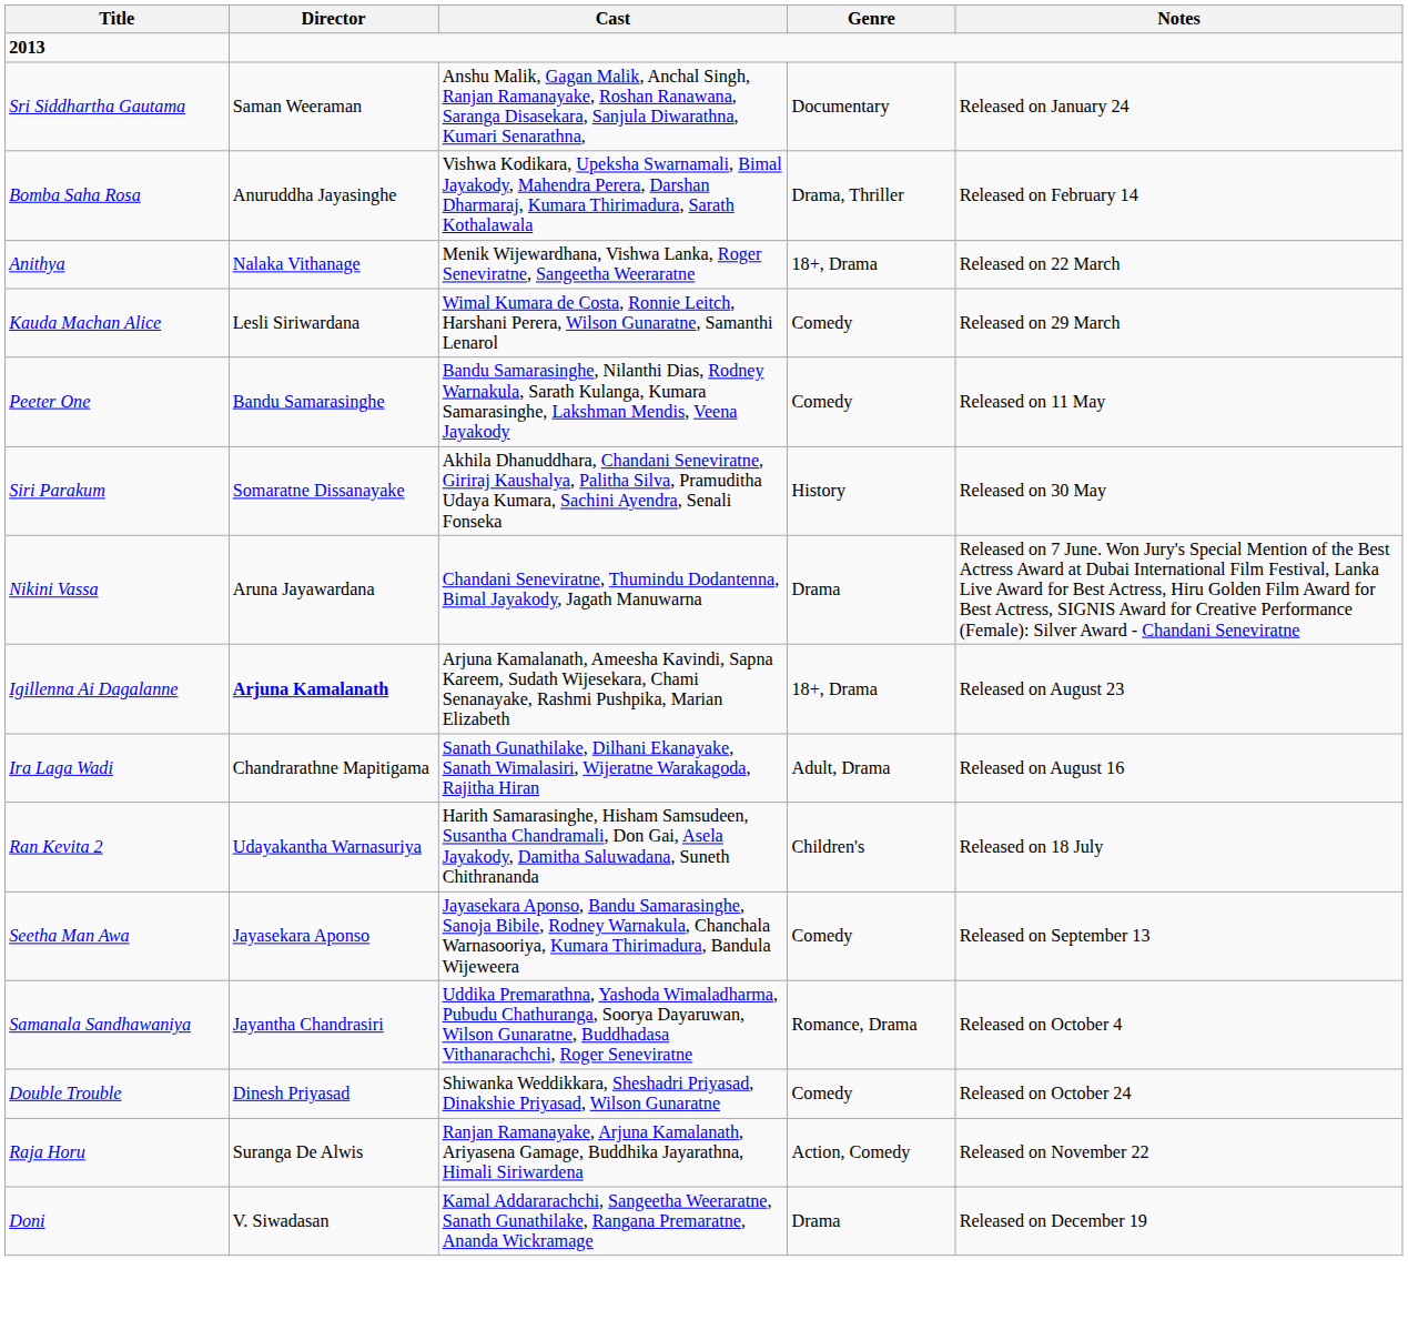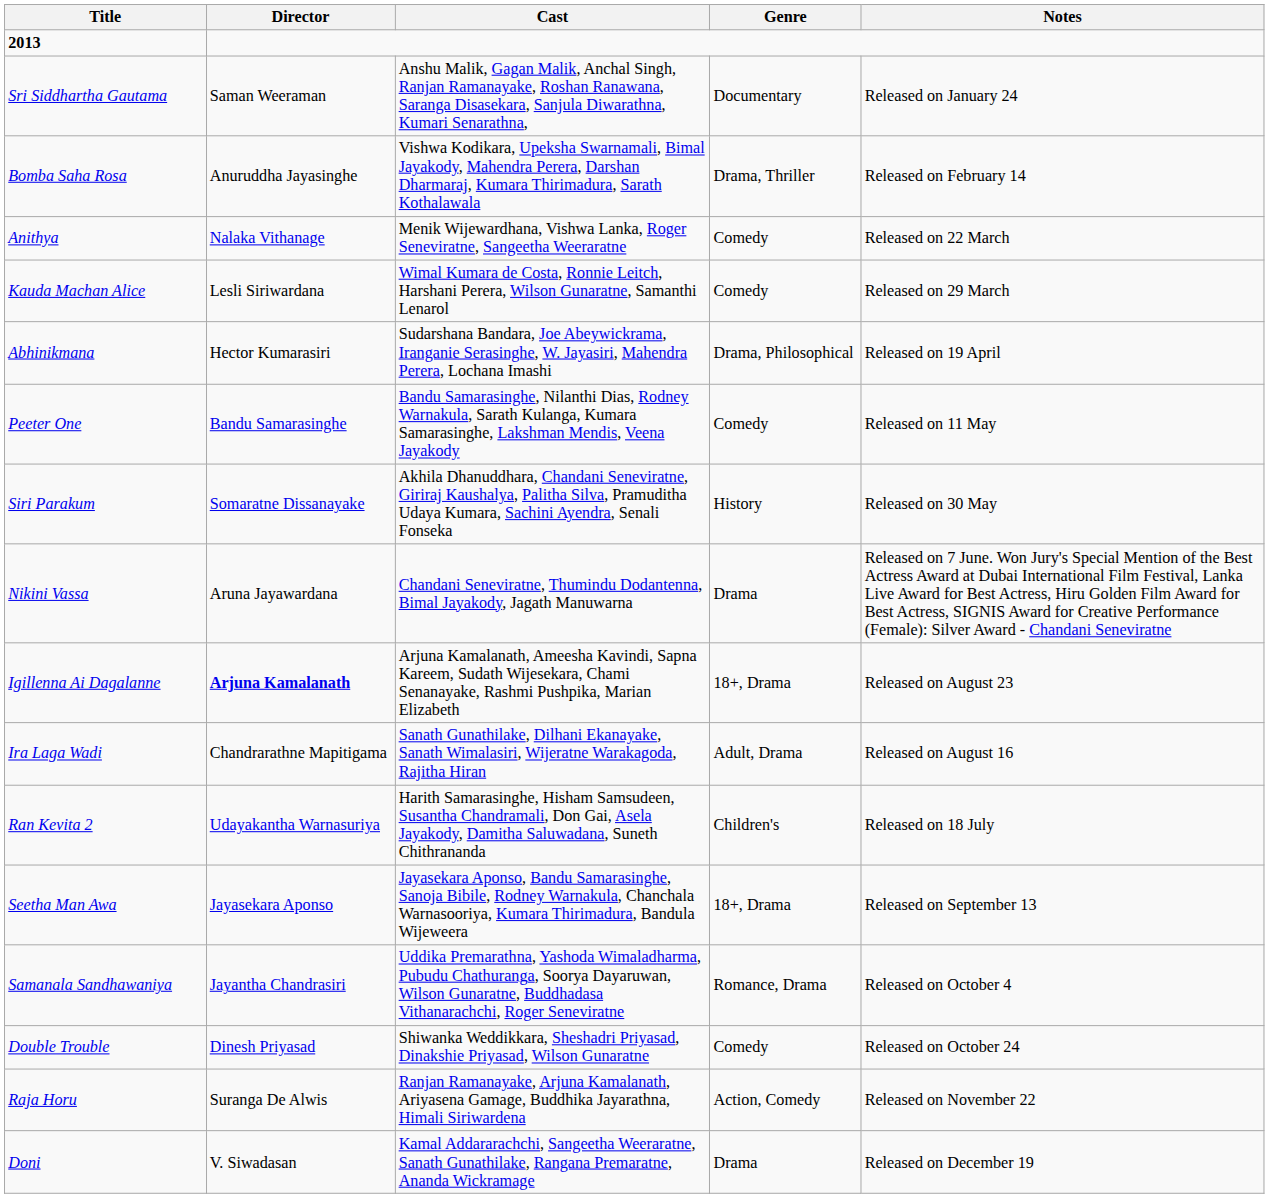 <table class="wikitable">
 <tr>
 <th width=16%>Title</th>
 <th width=15%>Director</th>
 <th width=25%>Cast</th>
 <th width=12%>Genre</th>
 <th width=32%>Notes</th>
 </tr>
 <tr>
 <td><strong>2013</strong></td>
 </tr>
 <tr>
 <td><em><a href='#'>Sri Siddhartha Gautama</a></em></td>
 <td>Saman Weeraman</td>
 <td>Anshu Malik, <a href='#'>Gagan Malik</a>, Anchal Singh, <a href='#'>Ranjan Ramanayake</a>, <a href='#'>Roshan Ranawana</a>, <a href='#'>Saranga Disasekara</a>, <a href='#'>Sanjula Diwarathna</a>, <a href='#'>Kumari Senarathna</a>,</td>
 <td>Documentary</td>
 <td>Released on January 24</td>
 </tr>
 <tr>
 <td><em><a href='#'>Bomba Saha Rosa</a></em></td>
 <td>Anuruddha Jayasinghe</td>
 <td>Vishwa Kodikara, <a href='#'>Upeksha Swarnamali</a>, <a href='#'>Bimal Jayakody</a>, <a href='#'>Mahendra Perera</a>, <a href='#'>Darshan Dharmaraj</a>, <a href='#'>Kumara Thirimadura</a>, <a href='#'>Sarath Kothalawala</a></td>
 <td>Drama, Thriller</td>
 <td>Released on February 14</td>
 </tr>
 <tr>
 <td><em><a href='#'>Anithya</a></em></td>
 <td><a href='#'>Nalaka Vithanage</a></td>
 <td>Menik Wijewardhana, Vishwa Lanka, <a href='#'>Roger Seneviratne</a>, <a href='#'>Sangeetha Weeraratne</a></td>
-<td>18+, Drama</td>
+<td>Comedy</td>
 <td>Released on 22 March</td>
 </tr>
 <tr>
 <td><em><a href='#'>Kauda Machan Alice</a></em></td>
 <td>Lesli Siriwardana</td>
 <td><a href='#'>Wimal Kumara de Costa</a>, <a href='#'>Ronnie Leitch</a>, Harshani Perera, <a href='#'>Wilson Gunaratne</a>, Samanthi Lenarol</td>
 <td>Comedy</td>
 <td>Released on 29 March</td>
+</tr>
+<tr>
+<td><em><a href='#'>Abhinikmana</a></em></td>
+<td>Hector Kumarasiri</td>
+<td>Sudarshana Bandara, <a href='#'>Joe Abeywickrama</a>, <a href='#'>Iranganie Serasinghe</a>, <a href='#'>W. Jayasiri</a>, <a href='#'>Mahendra Perera</a>, Lochana Imashi</td>
+<td>Drama, Philosophical</td>
+<td>Released on 19 April</td>
 </tr>
 <tr>
 <td><em><a href='#'>Peeter One</a></em></td>
 <td><a href='#'>Bandu Samarasinghe</a></td>
 <td><a href='#'>Bandu Samarasinghe</a>, Nilanthi Dias, <a href='#'>Rodney Warnakula</a>, Sarath Kulanga, Kumara Samarasinghe, <a href='#'>Lakshman Mendis</a>, <a href='#'>Veena Jayakody</a></td>
 <td>Comedy</td>
 <td>Released on 11 May</td>
 </tr>
 <tr>
 <td><em><a href='#'>Siri Parakum</a></em></td>
 <td><a href='#'>Somaratne Dissanayake</a></td>
 <td>Akhila Dhanuddhara, <a href='#'>Chandani Seneviratne</a>, <a href='#'>Giriraj Kaushalya</a>, <a href='#'>Palitha Silva</a>, Pramuditha Udaya Kumara, <a href='#'>Sachini Ayendra</a>, Senali Fonseka</td>
 <td>History</td>
 <td>Released on 30 May</td>
 </tr>
 <tr>
 <td><em><a href='#'>Nikini Vassa</a></em></td>
 <td>Aruna Jayawardana</td>
 <td><a href='#'>Chandani Seneviratne</a>, <a href='#'>Thumindu Dodantenna</a>, <a href='#'>Bimal Jayakody</a>, Jagath Manuwarna</td>
 <td>Drama</td>
 <td>Released on 7 June. Won Jury's Special Mention of the Best Actress Award at Dubai International Film Festival, Lanka Live Award for Best Actress, Hiru Golden Film Award for Best Actress, SIGNIS Award for Creative Performance (Female): Silver Award - <a href='#'>Chandani Seneviratne</a></td>
 </tr>
 <tr>
 <td><em><a href='#'>Igillenna Ai Dagalanne</a></em></td>
 <td><strong><a href='#'>Arjuna Kamalanath</a></strong></td>
 <td>Arjuna Kamalanath, Ameesha Kavindi, Sapna Kareem, Sudath Wijesekara, Chami Senanayake, Rashmi Pushpika, Marian Elizabeth</td>
 <td>18+, Drama</td>
 <td>Released on August 23</td>
 </tr>
 <tr>
 <td><em><a href='#'>Ira Laga Wadi</a></em></td>
 <td>Chandrarathne Mapitigama</td>
 <td><a href='#'>Sanath Gunathilake</a>, <a href='#'>Dilhani Ekanayake</a>, <a href='#'>Sanath Wimalasiri</a>, <a href='#'>Wijeratne Warakagoda</a>, <a href='#'>Rajitha Hiran</a></td>
 <td>Adult, Drama</td>
 <td>Released on August 16</td>
 </tr>
 <tr>
 <td><em><a href='#'>Ran Kevita 2</a></em></td>
 <td><a href='#'>Udayakantha Warnasuriya</a></td>
 <td>Harith Samarasinghe, Hisham Samsudeen, <a href='#'>Susantha Chandramali</a>, Don Gai, <a href='#'>Asela Jayakody</a>, <a href='#'>Damitha Saluwadana</a>, Suneth Chithrananda</td>
 <td>Children's</td>
 <td>Released on 18 July</td>
 </tr>
 <tr>
 <td><em><a href='#'>Seetha Man Awa</a></em></td>
 <td><a href='#'>Jayasekara Aponso</a></td>
 <td><a href='#'>Jayasekara Aponso</a>, <a href='#'>Bandu Samarasinghe</a>, <a href='#'>Sanoja Bibile</a>, <a href='#'>Rodney Warnakula</a>, Chanchala Warnasooriya, <a href='#'>Kumara Thirimadura</a>, Bandula Wijeweera</td>
-<td>Comedy</td>
+<td>18+, Drama</td>
 <td>Released on September 13</td>
 </tr>
 <tr>
 <td><em><a href='#'>Samanala Sandhawaniya</a></em></td>
 <td><a href='#'>Jayantha Chandrasiri</a></td>
 <td><a href='#'>Uddika Premarathna</a>, <a href='#'>Yashoda Wimaladharma</a>, <a href='#'>Pubudu Chathuranga</a>, Soorya Dayaruwan, <a href='#'>Wilson Gunaratne</a>, <a href='#'>Buddhadasa Vithanarachchi</a>, <a href='#'>Roger Seneviratne</a></td>
 <td>Romance, Drama</td>
 <td>Released on October 4</td>
 </tr>
 <tr>
 <td><em><a href='#'>Double Trouble</a></em></td>
 <td><a href='#'>Dinesh Priyasad</a></td>
 <td>Shiwanka Weddikkara, <a href='#'>Sheshadri Priyasad</a>, <a href='#'>Dinakshie Priyasad</a>, <a href='#'>Wilson Gunaratne</a></td>
 <td>Comedy</td>
 <td>Released on October 24</td>
 </tr>
 <tr>
 <td><em><a href='#'>Raja Horu</a></em></td>
 <td>Suranga De Alwis</td>
 <td><a href='#'>Ranjan Ramanayake</a>, <a href='#'>Arjuna Kamalanath</a>, Ariyasena Gamage, Buddhika Jayarathna, <a href='#'>Himali Siriwardena</a></td>
 <td>Action, Comedy</td>
 <td>Released on November 22</td>
 </tr>
 <tr>
 <td><em><a href='#'>Doni</a></em></td>
 <td>V. Siwadasan</td>
 <td><a href='#'>Kamal Addararachchi</a>, <a href='#'>Sangeetha Weeraratne</a>, <a href='#'>Sanath Gunathilake</a>, <a href='#'>Rangana Premaratne</a>, <a href='#'>Ananda Wickramage</a></td>
 <td>Drama</td>
 <td>Released on December 19</td>
 </tr>
 </table>
